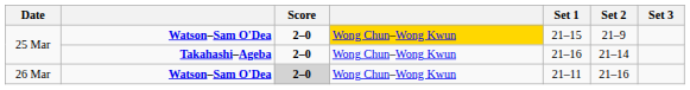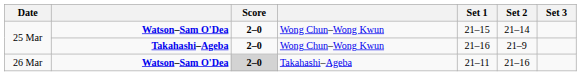 <table class="wikitable" style="text-align: center; font-size:90% ">
 <tr>
 <th width="60">Date</th>
 <th align="right" width="250"></th>
 <th width="60">Score</th>
 <th align="left" width="250"></th>
 <th width="50">Set 1</th>
 <th width="50">Set 2</th>
 <th width="50">Set 3</th>
 </tr>
 <tr>
 <td rowspan=2>25 Mar</td>
 <td align=right><strong><a href='#'>Watson</a>–<a href='#'>Sam O'Dea</a> </strong></td>
 <td align=center><strong>2–0</strong></td>
-<td align=left style="background: gold;"> <a href='#'>Wong Chun</a>–<a href='#'>Wong Kwun</a></td>
+<td align=left> <a href='#'>Wong Chun</a>–<a href='#'>Wong Kwun</a></td>
 <td>21–15</td>
-<td>21–9</td>
+<td>21–14</td>
 <td></td>
 </tr>
 <tr>
 <td align=right><strong><a href='#'>Takahashi</a>–<a href='#'>Ageba</a> </strong></td>
 <td align=center><strong>2–0</strong></td>
 <td align=left> <a href='#'>Wong Chun</a>–<a href='#'>Wong Kwun</a></td>
 <td>21–16</td>
-<td>21–14</td>
+<td>21–9</td>
 <td></td>
 </tr>
 <tr>
 <td>26 Mar</td>
 <td align=right><strong><a href='#'>Watson</a>–<a href='#'>Sam O'Dea</a> </strong></td>
 <td align=center style="background: lightgrey;"><strong>2–0</strong></td>
-<td align=left> <a href='#'>Wong Chun</a>–<a href='#'>Wong Kwun</a></td>
+<td align=left> <a href='#'>Takahashi</a>–<a href='#'>Ageba</a></td>
 <td>21–11</td>
 <td>21–16</td>
 <td></td>
 </tr>
 </table>
